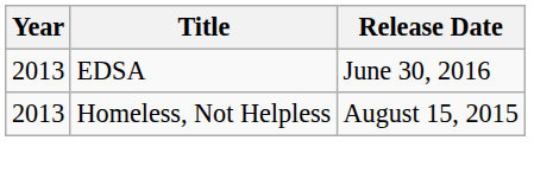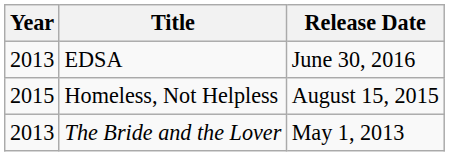 <table class="wikitable" style="font-size:95%;">
 <tr>
 <th>Year</th>
 <th>Title</th>
 <th>Release Date</th>
 </tr>
 <tr>
 <td>2013</td>
 <td>EDSA</td>
 <td>June 30, 2016</td>
 </tr>
 <tr>
-<td>2013</td>
+<td>2015</td>
 <td>Homeless, Not Helpless</td>
 <td>August 15, 2015</td>
 </tr>
+<tr>
+<td>2013</td>
+<td><em>The Bride and the Lover</em></td>
+<td>May 1, 2013</td>
+</tr>
 </table>
